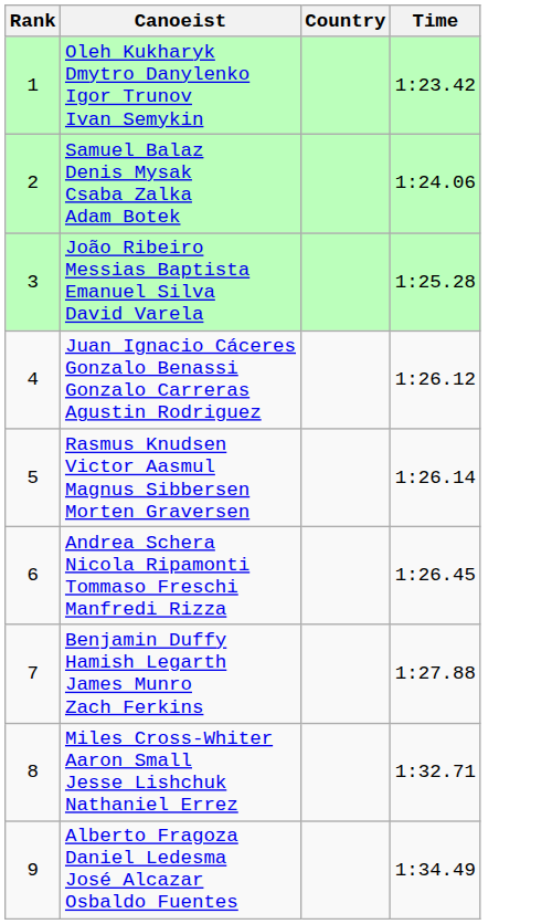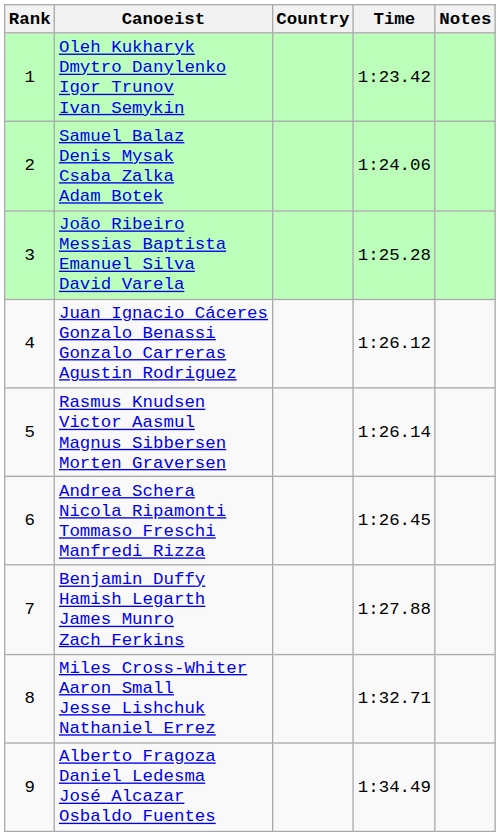 <table class="wikitable" style="text-align:center">
 <tr>
 <th>Rank</th>
 <th>Canoeist</th>
 <th>Country</th>
 <th>Time</th>
+<th>Notes</th>
 </tr>
 <tr bgcolor=bbffbb>
 <td>1</td>
 <td align="left"><a href='#'>Oleh Kukharyk</a><br><a href='#'>Dmytro Danylenko</a><br><a href='#'>Igor Trunov</a><br><a href='#'>Ivan Semykin</a></td>
 <td align="left"></td>
 <td>1:23.42</td>
+<td></td>
 </tr>
 <tr bgcolor=bbffbb>
 <td>2</td>
 <td align="left"><a href='#'>Samuel Balaz</a><br><a href='#'>Denis Mysak</a><br><a href='#'>Csaba Zalka</a><br><a href='#'>Adam Botek</a></td>
 <td align="left"></td>
 <td>1:24.06</td>
+<td></td>
 </tr>
 <tr bgcolor=bbffbb>
 <td>3</td>
 <td align="left"><a href='#'>João Ribeiro</a><br><a href='#'>Messias Baptista</a><br><a href='#'>Emanuel Silva</a><br><a href='#'>David Varela</a></td>
 <td align="left"></td>
 <td>1:25.28</td>
+<td></td>
 </tr>
 <tr>
 <td>4</td>
 <td align="left"><a href='#'>Juan Ignacio Cáceres</a><br><a href='#'>Gonzalo Benassi</a><br><a href='#'>Gonzalo Carreras</a><br><a href='#'>Agustin Rodriguez</a></td>
 <td align="left"></td>
 <td>1:26.12</td>
+<td></td>
 </tr>
 <tr>
 <td>5</td>
 <td align="left"><a href='#'>Rasmus Knudsen</a><br><a href='#'>Victor Aasmul</a><br><a href='#'>Magnus Sibbersen</a><br><a href='#'>Morten Graversen</a></td>
 <td align="left"></td>
 <td>1:26.14</td>
+<td></td>
 </tr>
 <tr>
 <td>6</td>
 <td align="left"><a href='#'>Andrea Schera</a><br><a href='#'>Nicola Ripamonti</a><br><a href='#'>Tommaso Freschi</a><br><a href='#'>Manfredi Rizza</a></td>
 <td align="left"></td>
 <td>1:26.45</td>
+<td></td>
 </tr>
 <tr>
 <td>7</td>
 <td align="left"><a href='#'>Benjamin Duffy</a><br><a href='#'>Hamish Legarth</a><br><a href='#'>James Munro</a><br><a href='#'>Zach Ferkins</a></td>
 <td align="left"></td>
 <td>1:27.88</td>
+<td></td>
 </tr>
 <tr>
 <td>8</td>
 <td align="left"><a href='#'>Miles Cross-Whiter</a><br><a href='#'>Aaron Small</a><br><a href='#'>Jesse Lishchuk</a><br><a href='#'>Nathaniel Errez</a></td>
 <td align="left"></td>
 <td>1:32.71</td>
+<td></td>
 </tr>
 <tr>
 <td>9</td>
 <td align="left"><a href='#'>Alberto Fragoza</a><br><a href='#'>Daniel Ledesma</a><br><a href='#'>José Alcazar</a><br><a href='#'>Osbaldo Fuentes</a></td>
 <td align="left"></td>
 <td>1:34.49</td>
+<td></td>
 </tr>
 </table>
